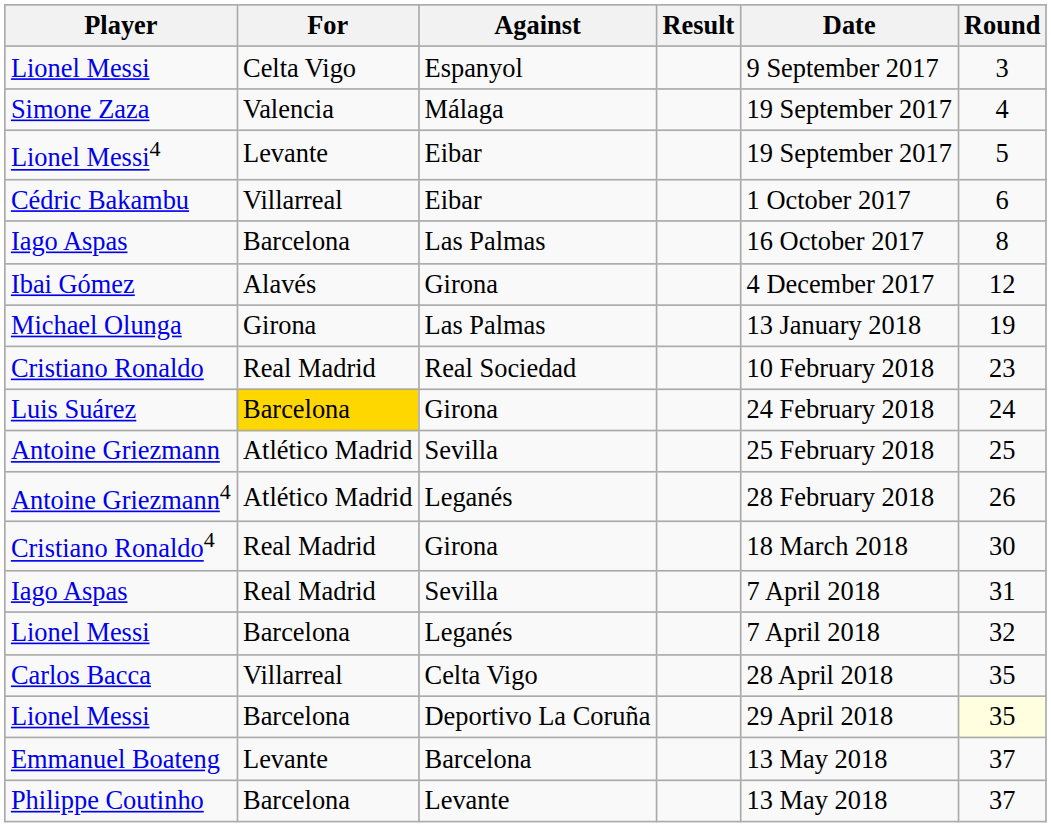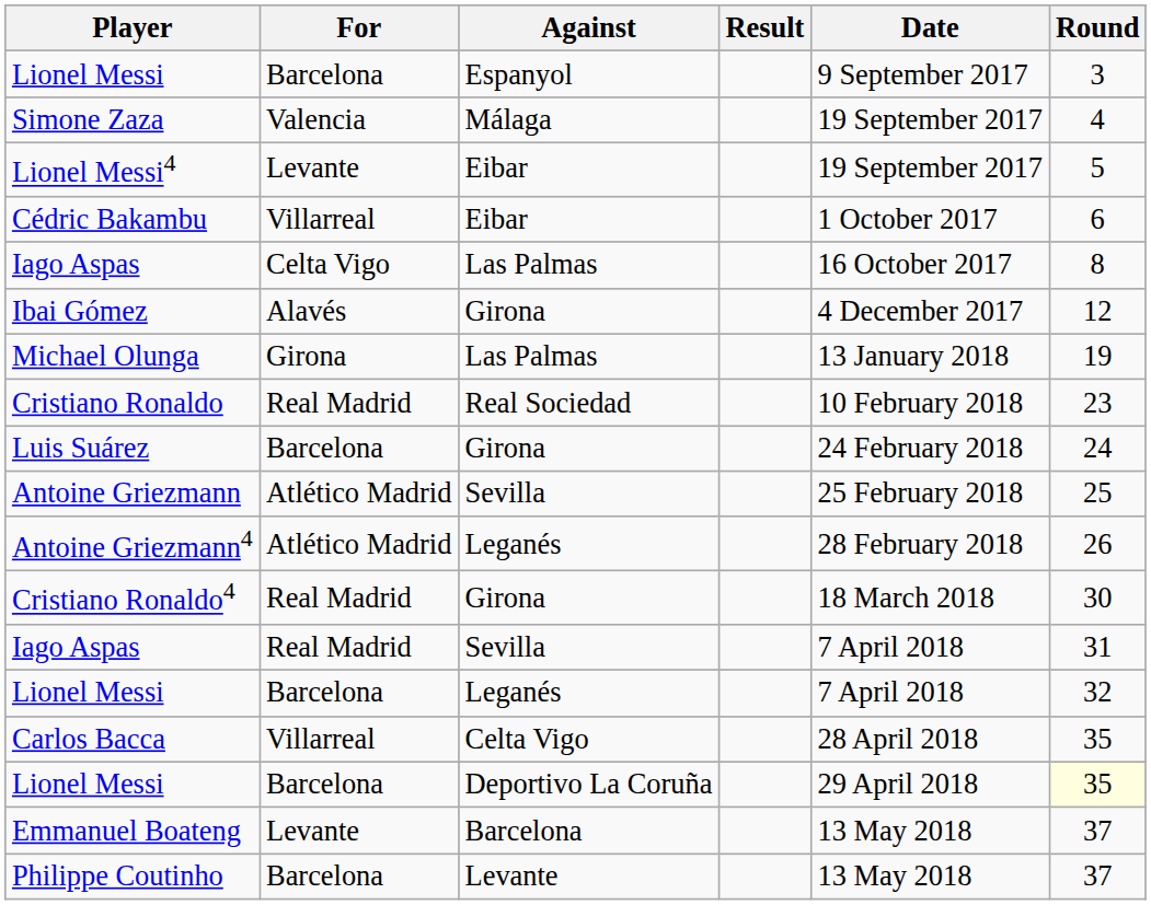 <table class="wikitable sortable">
 <tr>
 <th>Player</th>
 <th>For</th>
 <th>Against</th>
 <th>Result</th>
 <th>Date</th>
 <th>Round</th>
 </tr>
 <tr>
 <td data-sort-value="Messi, Lionel"> <a href='#'>Lionel Messi</a></td>
-<td>Celta Vigo</td>
+<td>Barcelona</td>
 <td>Espanyol</td>
 <td align=center></td>
 <td>9 September 2017</td>
 <td align=center>3</td>
 </tr>
 <tr>
 <td data-sort-value="Zaza, Simone"> <a href='#'>Simone Zaza</a></td>
 <td>Valencia</td>
 <td>Málaga</td>
 <td align=center></td>
 <td>19 September 2017</td>
 <td align=center>4</td>
 </tr>
 <tr>
 <td data-sort-value="Messi, Lionel"> <a href='#'>Lionel Messi</a><sup>4</sup></td>
 <td>Levante</td>
 <td>Eibar</td>
 <td align=center></td>
 <td>19 September 2017</td>
 <td align=center>5</td>
 </tr>
 <tr>
 <td data-sort-value="Bakambu, Cédric"> <a href='#'>Cédric Bakambu</a></td>
 <td>Villarreal</td>
 <td>Eibar</td>
 <td align=center></td>
 <td>1 October 2017</td>
 <td align=center>6</td>
 </tr>
 <tr>
 <td data-sort-value="Aspas, Iago"> <a href='#'>Iago Aspas</a></td>
-<td>Barcelona</td>
+<td>Celta Vigo</td>
 <td>Las Palmas</td>
 <td align=center></td>
 <td>16 October 2017</td>
 <td align=center>8</td>
 </tr>
 <tr>
 <td data-sort-value="Ibai"> <a href='#'>Ibai Gómez</a></td>
 <td>Alavés</td>
 <td>Girona</td>
 <td align=center></td>
 <td>4 December 2017</td>
 <td align=center>12</td>
 </tr>
 <tr>
 <td data-sort-value="Olunga, Michael"> <a href='#'>Michael Olunga</a></td>
 <td>Girona</td>
 <td>Las Palmas</td>
 <td align=center></td>
 <td>13 January 2018</td>
 <td align=center>19</td>
 </tr>
 <tr>
 <td data-sort-value="Ronaldo, Cristiano"> <a href='#'>Cristiano Ronaldo</a></td>
 <td>Real Madrid</td>
 <td>Real Sociedad</td>
 <td align=center></td>
 <td>10 February 2018</td>
 <td align=center>23</td>
 </tr>
 <tr>
 <td data-sort-value="Suárez, Luis"> <a href='#'>Luis Suárez</a></td>
-<td style="background: gold;">Barcelona</td>
+<td>Barcelona</td>
 <td>Girona</td>
 <td align=center></td>
 <td>24 February 2018</td>
 <td align=center>24</td>
 </tr>
 <tr>
 <td data-sort-value="Griezmann, Antoine"> <a href='#'>Antoine Griezmann</a></td>
 <td>Atlético Madrid</td>
 <td>Sevilla</td>
 <td align=center></td>
 <td>25 February 2018</td>
 <td align=center>25</td>
 </tr>
 <tr>
 <td data-sort-value="Griezmann, Antoine"> <a href='#'>Antoine Griezmann</a><sup>4</sup></td>
 <td>Atlético Madrid</td>
 <td>Leganés</td>
 <td align=center></td>
 <td>28 February 2018</td>
 <td align=center>26</td>
 </tr>
 <tr>
 <td data-sort-value="Ronaldo, Cristiano"> <a href='#'>Cristiano Ronaldo</a><sup>4</sup></td>
 <td>Real Madrid</td>
 <td>Girona</td>
 <td align=center></td>
 <td>18 March 2018</td>
 <td align=center>30</td>
 </tr>
 <tr>
 <td data-sort-value="Aspas, Iago"> <a href='#'>Iago Aspas</a></td>
 <td>Real Madrid</td>
 <td>Sevilla</td>
 <td align=center></td>
 <td>7 April 2018</td>
 <td align=center>31</td>
 </tr>
 <tr>
 <td data-sort-value="Messi, Lionel"> <a href='#'>Lionel Messi</a></td>
 <td>Barcelona</td>
 <td>Leganés</td>
 <td align=center></td>
 <td>7 April 2018</td>
 <td align=center>32</td>
 </tr>
 <tr>
 <td data-sort-value="Bacca, Carlos"> <a href='#'>Carlos Bacca</a></td>
 <td>Villarreal</td>
 <td>Celta Vigo</td>
 <td align=center></td>
 <td>28 April 2018</td>
 <td align=center>35</td>
 </tr>
 <tr>
 <td data-sort-value="Messi, Lionel"> <a href='#'>Lionel Messi</a></td>
 <td>Barcelona</td>
 <td>Deportivo La Coruña</td>
 <td align=center></td>
 <td>29 April 2018</td>
 <td align=center style="background: lightyellow;">35</td>
 </tr>
 <tr>
 <td data-sort-value="Boateng, Emmanuel"> <a href='#'>Emmanuel Boateng</a></td>
 <td>Levante</td>
 <td>Barcelona</td>
 <td align=center></td>
 <td>13 May 2018</td>
 <td align=center>37</td>
 </tr>
 <tr>
 <td data-sort-value="Coutinho, Philippe"> <a href='#'>Philippe Coutinho</a></td>
 <td>Barcelona</td>
 <td>Levante</td>
 <td align=center></td>
 <td>13 May 2018</td>
 <td align=center>37</td>
 </tr>
 </table>
